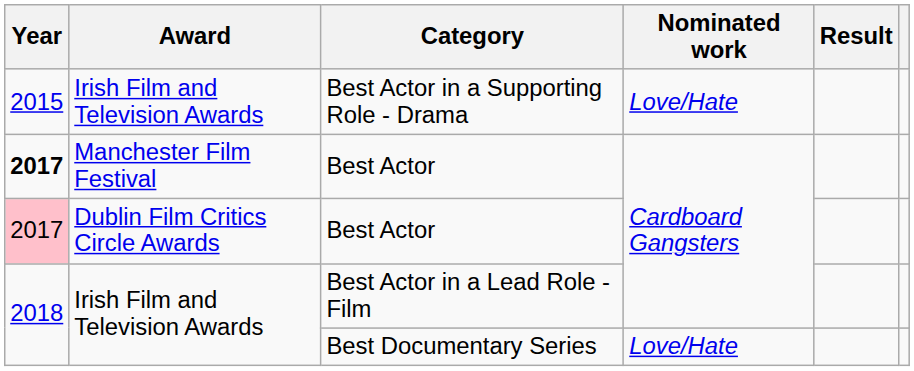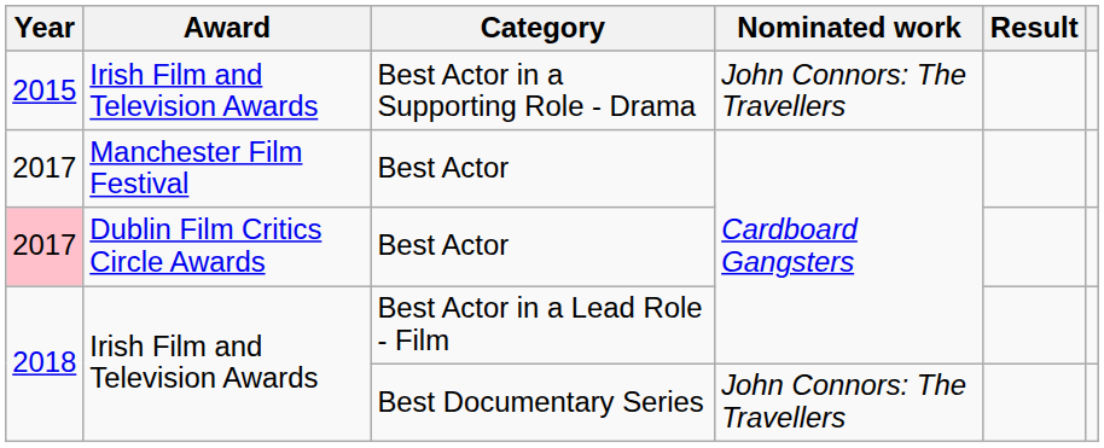 <table class="wikitable sortable plainrowheaders">
 <tr>
 <th>Year</th>
 <th>Award</th>
 <th>Category</th>
 <th>Nominated work</th>
 <th>Result</th>
 <th class="unsortable"></th>
 </tr>
 <tr>
 <td><a href='#'>2015</a></td>
 <td><a href='#'>Irish Film and Television Awards</a></td>
 <td>Best Actor in a Supporting Role - Drama</td>
-<td><em><a href='#'>Love/Hate</a></em></td>
+<td><em>John Connors: The Travellers</em></td>
 <td></td>
 <td></td>
 </tr>
 <tr>
-<td><strong>2017</strong></td>
+<td>2017</td>
 <td><a href='#'>Manchester Film Festival</a></td>
 <td>Best Actor</td>
 <td rowspan="3"><em><a href='#'>Cardboard Gangsters</a></em></td>
 <td></td>
 <td></td>
 </tr>
 <tr>
 <td style="background: pink;">2017</td>
 <td><a href='#'>Dublin Film Critics Circle Awards</a></td>
 <td>Best Actor</td>
 <td></td>
 <td></td>
 </tr>
 <tr>
 <td rowspan="2"><a href='#'>2018</a></td>
 <td rowspan="2">Irish Film and Television Awards</td>
 <td>Best Actor in a Lead Role - Film</td>
 <td></td>
 <td></td>
 </tr>
 <tr>
 <td>Best Documentary Series</td>
-<td><em><a href='#'>Love/Hate</a></em></td>
+<td><em>John Connors: The Travellers</em></td>
 <td></td>
 <td></td>
 </tr>
 </table>
